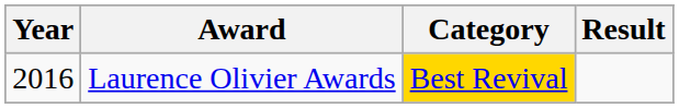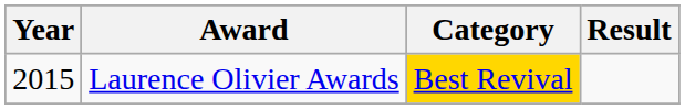 <table class="wikitable">
 <tr>
 <th>Year</th>
 <th>Award</th>
 <th>Category</th>
 <th>Result</th>
 </tr>
 <tr>
-<td rowspan="1" align="center">2016</td>
+<td rowspan="1" align="center">2015</td>
 <td rowspan="1"><a href='#'>Laurence Olivier Awards</a></td>
 <td style="background: gold;"><a href='#'>Best Revival</a></td>
 <td></td>
 </tr>
 </table>
